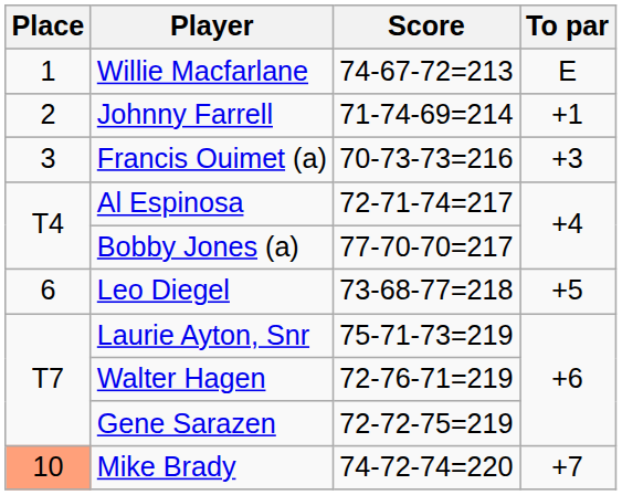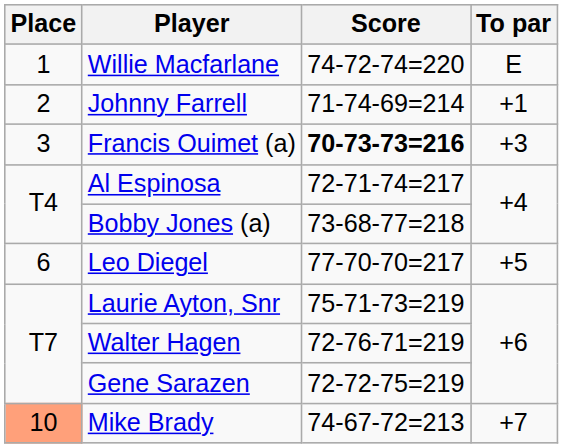 <table class="wikitable">
 <tr>
 <th>Place</th>
 <th>Player</th>
 <th>Score</th>
 <th>To par</th>
 </tr>
 <tr>
 <td align=center>1</td>
 <td> <a href='#'>Willie Macfarlane</a></td>
-<td>74-67-72=213</td>
+<td>74-72-74=220</td>
 <td align=center>E</td>
 </tr>
 <tr>
 <td align=center>2</td>
 <td> <a href='#'>Johnny Farrell</a></td>
 <td>71-74-69=214</td>
 <td align=center>+1</td>
 </tr>
 <tr>
 <td align=center>3</td>
 <td> <a href='#'>Francis Ouimet</a> (a)</td>
-<td>70-73-73=216</td>
+<td><strong>70-73-73=216</strong></td>
 <td align=center>+3</td>
 </tr>
 <tr>
 <td rowspan=2 align=center>T4</td>
 <td> <a href='#'>Al Espinosa</a></td>
 <td>72-71-74=217</td>
 <td rowspan=2 align=center>+4</td>
 </tr>
 <tr>
 <td> <a href='#'>Bobby Jones</a> (a)</td>
-<td>77-70-70=217</td>
+<td>73-68-77=218</td>
 </tr>
 <tr>
 <td align=center>6</td>
 <td> <a href='#'>Leo Diegel</a></td>
-<td>73-68-77=218</td>
+<td>77-70-70=217</td>
 <td align=center>+5</td>
 </tr>
 <tr>
 <td rowspan=3 align=center>T7</td>
 <td> <a href='#'>Laurie Ayton, Snr</a></td>
 <td>75-71-73=219</td>
 <td rowspan=3 align=center>+6</td>
 </tr>
 <tr>
 <td> <a href='#'>Walter Hagen</a></td>
 <td>72-76-71=219</td>
 </tr>
 <tr>
 <td> <a href='#'>Gene Sarazen</a></td>
 <td>72-72-75=219</td>
 </tr>
 <tr>
 <td align=center style="background: lightsalmon;">10</td>
 <td> <a href='#'>Mike Brady</a></td>
-<td>74-72-74=220</td>
+<td>74-67-72=213</td>
 <td align=center>+7</td>
 </tr>
 </table>
